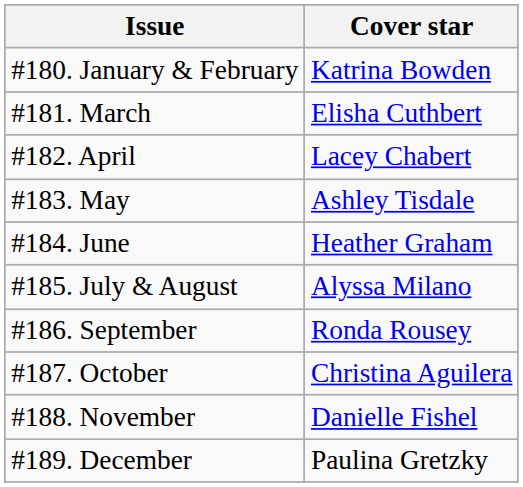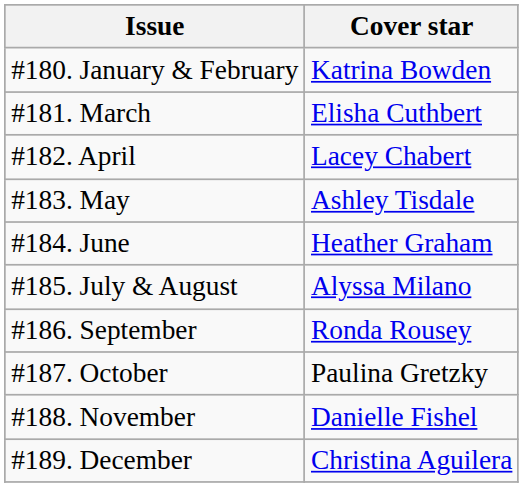 <table class="sortable wikitable">
 <tr>
 <th>Issue</th>
 <th>Cover star</th>
 </tr>
 <tr>
 <td>#180. January & February</td>
 <td><a href='#'>Katrina Bowden</a></td>
 </tr>
 <tr>
 <td>#181. March</td>
 <td><a href='#'>Elisha Cuthbert</a></td>
 </tr>
 <tr>
 <td>#182. April</td>
 <td><a href='#'>Lacey Chabert</a></td>
 </tr>
 <tr>
 <td>#183. May</td>
 <td><a href='#'>Ashley Tisdale</a></td>
 </tr>
 <tr>
 <td>#184. June</td>
 <td><a href='#'>Heather Graham</a></td>
 </tr>
 <tr>
 <td>#185. July & August</td>
 <td><a href='#'>Alyssa Milano</a></td>
 </tr>
 <tr>
 <td>#186. September</td>
 <td><a href='#'>Ronda Rousey</a></td>
 </tr>
 <tr>
 <td>#187. October</td>
-<td><a href='#'>Christina Aguilera</a></td>
+<td>Paulina Gretzky</td>
 </tr>
 <tr>
 <td>#188. November</td>
 <td><a href='#'>Danielle Fishel</a></td>
 </tr>
 <tr>
 <td>#189. December</td>
-<td>Paulina Gretzky</td>
+<td><a href='#'>Christina Aguilera</a></td>
 </tr>
 </table>
